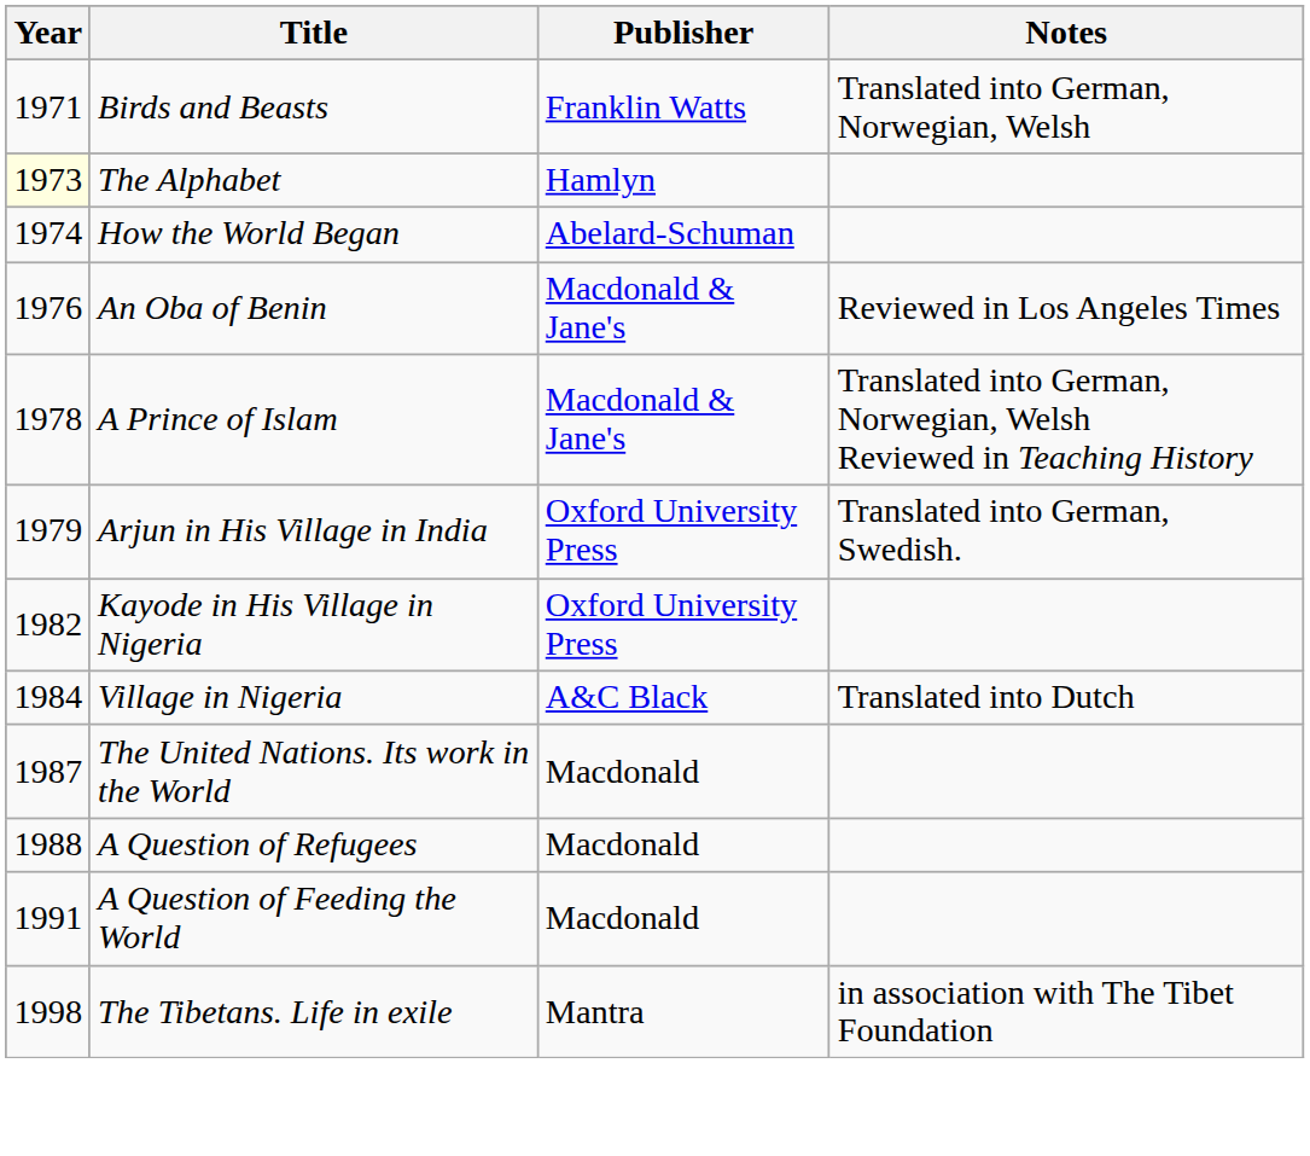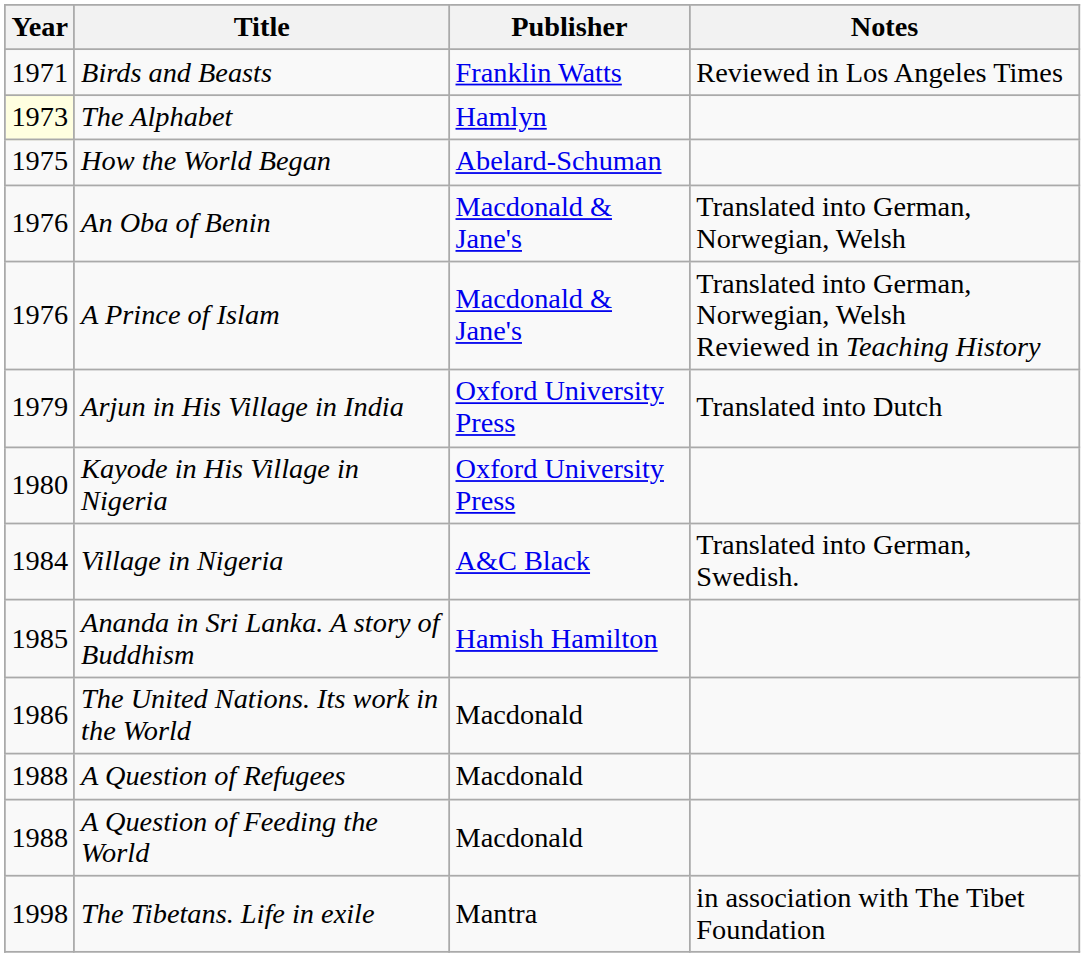 <table class="wikitable">
 <tr>
 <th>Year</th>
 <th>Title</th>
 <th>Publisher</th>
 <th>Notes</th>
 </tr>
 <tr>
 <td>1971</td>
 <td><em>Birds and Beasts</em></td>
 <td><a href='#'>Franklin Watts</a></td>
-<td>Translated into German, Norwegian, Welsh</td>
+<td>Reviewed in Los Angeles Times</td>
 </tr>
 <tr>
 <td style="background: lightyellow;">1973</td>
 <td><em>The Alphabet</em></td>
 <td><a href='#'>Hamlyn</a></td>
 <td></td>
 </tr>
 <tr>
-<td>1974</td>
+<td>1975</td>
 <td><em>How the World Began</em></td>
 <td><a href='#'>Abelard-Schuman</a></td>
 <td></td>
 </tr>
 <tr>
 <td>1976</td>
 <td><em>An Oba of Benin</em></td>
 <td><a href='#'>Macdonald & Jane's</a></td>
-<td>Reviewed in Los Angeles Times</td>
+<td>Translated into German, Norwegian, Welsh</td>
 </tr>
 <tr>
-<td>1978</td>
+<td>1976</td>
 <td><em>A Prince of Islam</em></td>
 <td><a href='#'>Macdonald & Jane's</a></td>
 <td>Translated into German, Norwegian, Welsh<br>Reviewed in <em>Teaching History</em></td>
 </tr>
 <tr>
 <td>1979</td>
 <td><em>Arjun in His Village in India</em></td>
 <td><a href='#'>Oxford University Press</a></td>
-<td>Translated into German, Swedish. </td>
+<td>Translated into Dutch</td>
 </tr>
 <tr>
-<td>1982</td>
+<td>1980</td>
 <td><em>Kayode in His Village in Nigeria</em></td>
 <td><a href='#'>Oxford University Press</a></td>
 <td></td>
 </tr>
 <tr>
 <td>1984</td>
 <td><em>Village in Nigeria</em></td>
 <td><a href='#'>A&C Black</a></td>
-<td>Translated into Dutch</td>
+<td>Translated into German, Swedish. </td>
 </tr>
 <tr>
-<td>1987</td>
+<td>1985</td>
+<td><em>Ananda in Sri Lanka. A story of Buddhism</em></td>
+<td><a href='#'>Hamish Hamilton</a></td>
+<td></td>
+</tr>
+<tr>
+<td>1986</td>
 <td><em>The United Nations. Its work in the World</em></td>
 <td>Macdonald</td>
 <td></td>
 </tr>
 <tr>
 <td>1988</td>
 <td><em>A Question of Refugees</em></td>
 <td>Macdonald</td>
 <td></td>
 </tr>
 <tr>
-<td>1991</td>
+<td>1988</td>
 <td><em>A Question of Feeding the World</em></td>
 <td>Macdonald</td>
 <td></td>
 </tr>
 <tr>
 <td>1998</td>
 <td><em>The Tibetans. Life in exile</em></td>
 <td>Mantra</td>
 <td>in association with The Tibet Foundation</td>
 </tr>
 </table>
